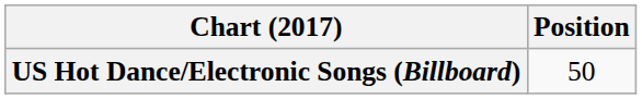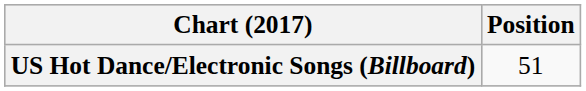 <table class="wikitable plainrowheaders" style="text-align:center">
 <tr>
 <th scope="col">Chart (2017)</th>
 <th scope="col">Position</th>
 </tr>
 <tr>
 <th scope="row">US Hot Dance/Electronic Songs (<em>Billboard</em>)</th>
-<td>50</td>
+<td>51</td>
 </tr>
 </table>
